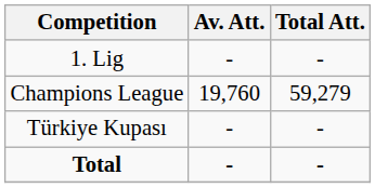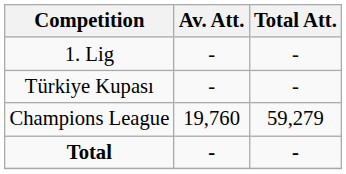 <table class="wikitable" style="text-align: center">
 <tr>
 <th>Competition</th>
 <th>Av. Att.</th>
 <th>Total Att.</th>
 </tr>
 <tr>
 <td>1. Lig</td>
 <td>-</td>
 <td>-</td>
 </tr>
 <tr>
+<td>Türkiye Kupası</td>
+<td>-</td>
+<td>-</td>
+</tr>
+<tr>
 <td>Champions League</td>
 <td>19,760</td>
 <td>59,279</td>
-</tr>
-<tr>
-<td>Türkiye Kupası</td>
-<td>-</td>
-<td>-</td>
 </tr>
 <tr>
 <td><strong>Total</strong></td>
 <td><strong>-</strong></td>
 <td><strong>-</strong></td>
 </tr>
 <tr>
 </tr>
 </table>
